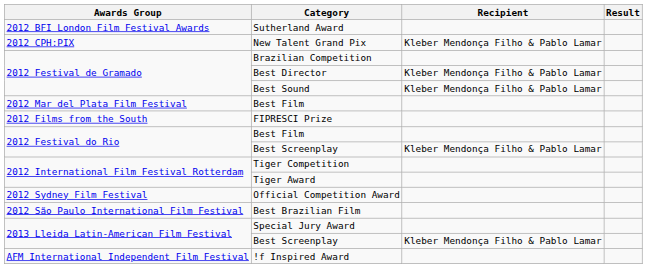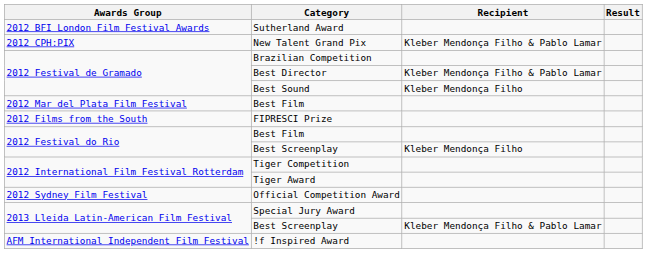 <table class="wikitable">
 <tr>
 <th>Awards Group</th>
 <th>Category</th>
 <th>Recipient</th>
 <th>Result</th>
 </tr>
 <tr>
 <td><a href='#'>2012 BFI London Film Festival Awards</a></td>
 <td>Sutherland Award</td>
 <td></td>
 <td></td>
 </tr>
 <tr>
 <td><a href='#'>2012 CPH:PIX</a></td>
 <td>New Talent Grand Pix</td>
 <td>Kleber Mendonça Filho & Pablo Lamar</td>
 <td></td>
 </tr>
 <tr>
 <td rowspan="3"><a href='#'>2012 Festival de Gramado</a></td>
 <td>Brazilian Competition</td>
 <td></td>
 <td></td>
 </tr>
 <tr>
 <td>Best Director</td>
 <td>Kleber Mendonça Filho & Pablo Lamar</td>
 <td></td>
 </tr>
 <tr>
 <td>Best Sound</td>
-<td>Kleber Mendonça Filho & Pablo Lamar</td>
+<td>Kleber Mendonça Filho</td>
 <td></td>
 </tr>
 <tr>
 <td><a href='#'>2012 Mar del Plata Film Festival</a></td>
 <td>Best Film</td>
 <td></td>
 <td></td>
 </tr>
 <tr>
 <td><a href='#'>2012 Films from the South</a></td>
 <td>FIPRESCI Prize</td>
 <td></td>
 <td></td>
 </tr>
 <tr>
 <td rowspan="2"><a href='#'>2012 Festival do Rio</a></td>
 <td>Best Film</td>
 <td></td>
 <td></td>
 </tr>
 <tr>
 <td>Best Screenplay</td>
-<td>Kleber Mendonça Filho & Pablo Lamar</td>
+<td>Kleber Mendonça Filho</td>
 <td></td>
 </tr>
 <tr>
 <td rowspan="2"><a href='#'>2012 International Film Festival Rotterdam</a></td>
 <td>Tiger Competition</td>
 <td></td>
 <td></td>
 </tr>
 <tr>
 <td>Tiger Award</td>
 <td></td>
 <td></td>
 </tr>
 <tr>
 <td><a href='#'>2012 Sydney Film Festival</a></td>
 <td>Official Competition Award</td>
-<td></td>
-<td></td>
-</tr>
-<tr>
-<td><a href='#'>2012 São Paulo International Film Festival</a></td>
-<td>Best Brazilian Film</td>
 <td></td>
 <td></td>
 </tr>
 <tr>
 <td rowspan="2"><a href='#'>2013 Lleida Latin-American Film Festival</a></td>
 <td>Special Jury Award</td>
 <td></td>
 <td></td>
 </tr>
 <tr>
 <td>Best Screenplay</td>
 <td>Kleber Mendonça Filho & Pablo Lamar</td>
 <td></td>
 </tr>
 <tr>
 <td><a href='#'>AFM International Independent Film Festival</a></td>
 <td>!f Inspired Award</td>
 <td></td>
 <td></td>
 </tr>
 </table>
